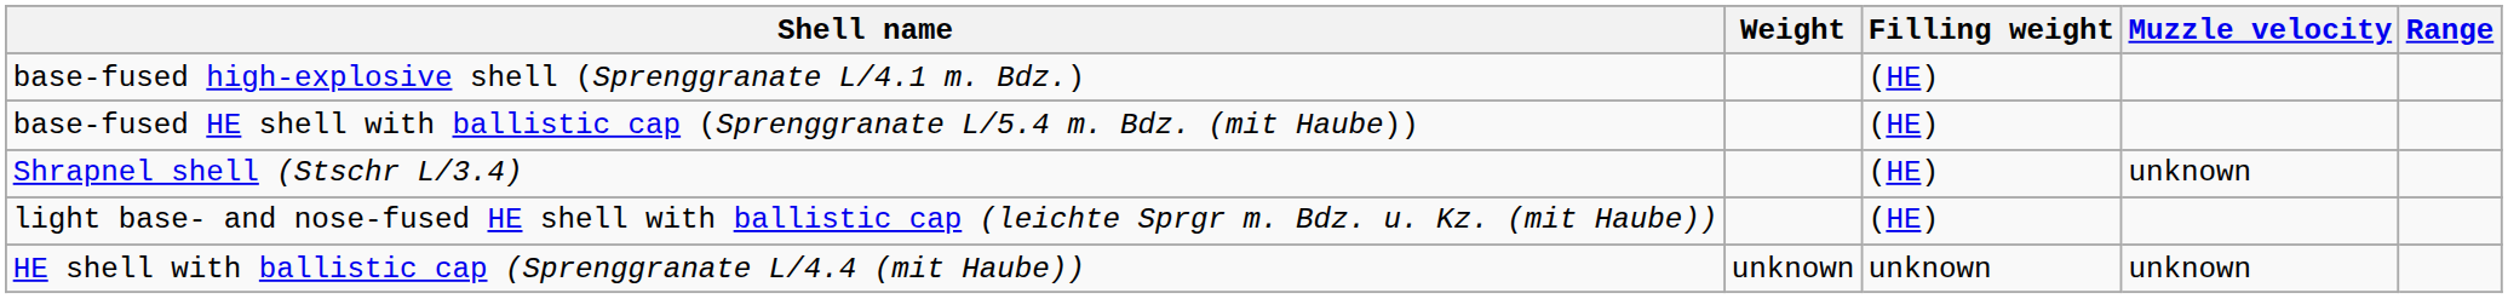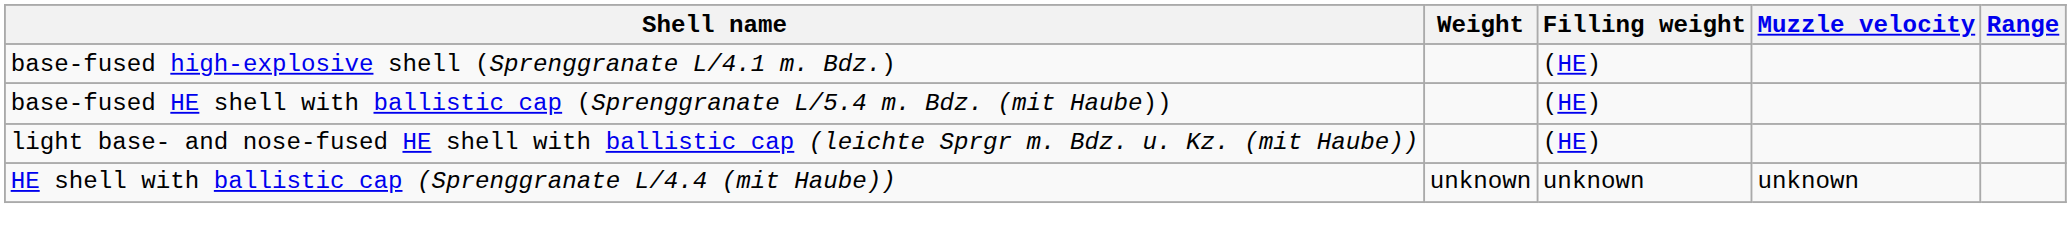 <table class="wikitable">
 <tr>
 <th>Shell name</th>
 <th>Weight</th>
 <th>Filling weight</th>
 <th><a href='#'>Muzzle velocity</a></th>
 <th><a href='#'>Range</a></th>
 </tr>
 <tr>
 <td>base-fused <a href='#'>high-explosive</a> shell (<em>Sprenggranate L/4.1 m. Bdz.</em>)</td>
 <td></td>
 <td> (<a href='#'>HE</a>)</td>
 <td></td>
 <td></td>
 </tr>
 <tr>
 <td>base-fused <a href='#'>HE</a> shell with <a href='#'>ballistic cap</a> (<em>Sprenggranate L/5.4 m. Bdz. (mit Haube</em>))</td>
 <td></td>
 <td> (<a href='#'>HE</a>)</td>
 <td></td>
 <td></td>
 </tr>
 <tr>
-<td><a href='#'>Shrapnel shell</a> <em>(Stschr L/3.4)</em></td>
-<td></td>
-<td> (<a href='#'>HE</a>)</td>
-<td>unknown</td>
-<td></td>
-</tr>
-<tr>
 <td>light base- and nose-fused <a href='#'>HE</a> shell with <a href='#'>ballistic cap</a> <em>(leichte Sprgr m. Bdz. u. Kz. (mit Haube))</em></td>
 <td></td>
 <td> (<a href='#'>HE</a>)</td>
 <td></td>
 <td></td>
 </tr>
 <tr>
 <td><a href='#'>HE</a> shell with <a href='#'>ballistic cap</a> <em>(Sprenggranate L/4.4 (mit Haube))</em></td>
 <td>unknown</td>
 <td>unknown</td>
 <td>unknown</td>
 <td></td>
 </tr>
 </table>
